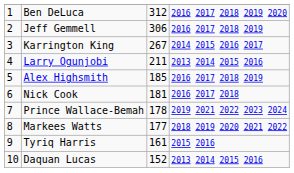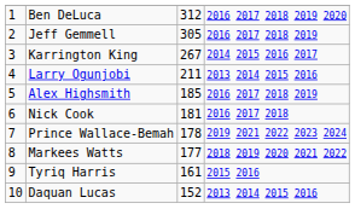 <table class="wikitable">
 <tr>
 </tr>
 <tr>
 <td>1</td>
 <td>Ben DeLuca</td>
 <td>312</td>
 <td style="font-size:80%;"><a href='#'>2016</a> <a href='#'>2017</a> <a href='#'>2018</a> <a href='#'>2019</a> <a href='#'>2020</a></td>
 </tr>
 <tr>
 <td>2</td>
 <td>Jeff Gemmell</td>
-<td>306</td>
+<td>305</td>
 <td style="font-size:80%;"><a href='#'>2016</a> <a href='#'>2017</a> <a href='#'>2018</a> <a href='#'>2019</a></td>
 </tr>
 <tr>
 <td>3</td>
 <td>Karrington King</td>
 <td>267</td>
 <td style="font-size:80%;"><a href='#'>2014</a> <a href='#'>2015</a> <a href='#'>2016</a> <a href='#'>2017</a></td>
 </tr>
 <tr>
 <td>4</td>
 <td><a href='#'>Larry Ogunjobi</a></td>
 <td>211</td>
 <td style="font-size:80%;"><a href='#'>2013</a> <a href='#'>2014</a> <a href='#'>2015</a> <a href='#'>2016</a></td>
 </tr>
 <tr>
 <td>5</td>
 <td><a href='#'>Alex Highsmith</a></td>
 <td>185</td>
 <td style="font-size:80%;"><a href='#'>2016</a> <a href='#'>2017</a> <a href='#'>2018</a> <a href='#'>2019</a></td>
 </tr>
 <tr>
 <td>6</td>
 <td>Nick Cook</td>
 <td>181</td>
 <td style="font-size:80%;"><a href='#'>2016</a> <a href='#'>2017</a> <a href='#'>2018</a></td>
 </tr>
 <tr>
 <td>7</td>
 <td>Prince Wallace-Bemah</td>
 <td>178</td>
 <td style="font-size:80%;"><a href='#'>2019</a> <a href='#'>2021</a> <a href='#'>2022</a> <a href='#'>2023</a> <a href='#'>2024</a></td>
 </tr>
 <tr>
 <td>8</td>
 <td>Markees Watts</td>
 <td>177</td>
 <td style="font-size:80%;"><a href='#'>2018</a> <a href='#'>2019</a> <a href='#'>2020</a> <a href='#'>2021</a> <a href='#'>2022</a></td>
 </tr>
 <tr>
 <td>9</td>
 <td>Tyriq Harris</td>
 <td>161</td>
 <td style="font-size:80%;"><a href='#'>2015</a> <a href='#'>2016</a></td>
 </tr>
 <tr>
 <td>10</td>
 <td>Daquan Lucas</td>
 <td>152</td>
 <td style="font-size:80%;"><a href='#'>2013</a> <a href='#'>2014</a> <a href='#'>2015</a> <a href='#'>2016</a></td>
 </tr>
 </table>
